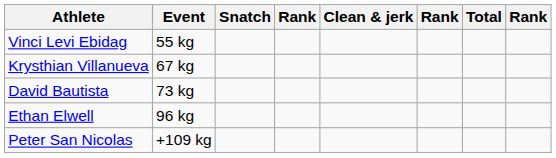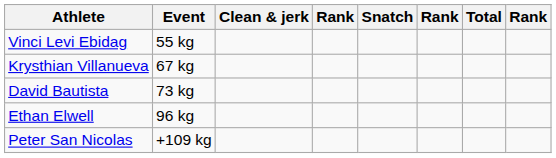 <table class="wikitable" style="font-size:90%;text-align:center">
 <tr>
 <th>Athlete</th>
 <th>Event</th>
+<th>Clean & jerk</th>
+<th>Rank</th>
 <th>Snatch</th>
-<th>Rank</th>
-<th>Clean & jerk</th>
 <th>Rank</th>
 <th>Total</th>
 <th>Rank</th>
 </tr>
 <tr align=center>
 <td align=left><a href='#'>Vinci Levi Ebidag</a></td>
 <td align=left>55 kg</td>
 <td></td>
 <td></td>
 <td></td>
 <td></td>
 <td></td>
 <td></td>
 </tr>
 <tr align=center>
 <td align=left><a href='#'>Krysthian Villanueva</a></td>
 <td align=left>67 kg</td>
 <td></td>
 <td></td>
 <td></td>
 <td></td>
 <td></td>
 <td></td>
 </tr>
 <tr align=center>
 <td align=left><a href='#'>David Bautista</a></td>
 <td align=left>73 kg</td>
 <td></td>
 <td></td>
 <td></td>
 <td></td>
 <td></td>
 <td></td>
 </tr>
 <tr align=center>
 <td align=left><a href='#'>Ethan Elwell</a></td>
 <td align=left>96 kg</td>
 <td></td>
 <td></td>
 <td></td>
 <td></td>
 <td></td>
 <td></td>
 </tr>
 <tr align=center>
 <td align=left><a href='#'>Peter San Nicolas</a></td>
 <td align=left>+109 kg</td>
 <td></td>
 <td></td>
 <td></td>
 <td></td>
 <td></td>
 <td></td>
 </tr>
 </table>
